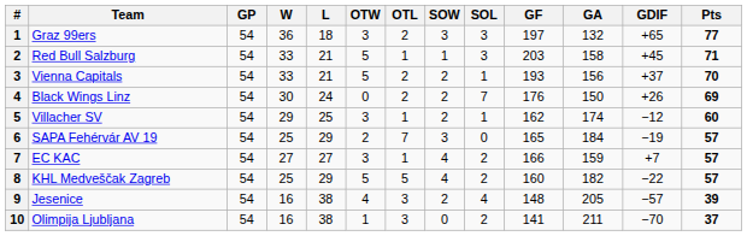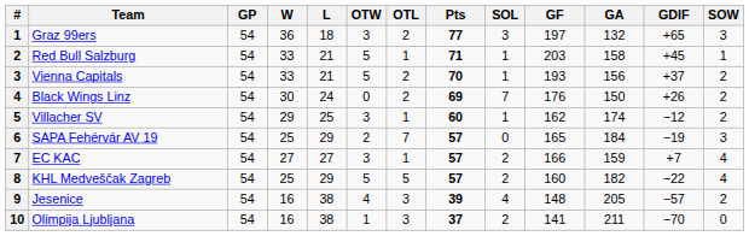 <table class="wikitable sortable" style="text-align:center">
 <tr>
 <th width="3%">#<br></th>
 <th width="25%">Team</th>
 <th width="5%">GP<br></th>
 <th width="5%">W<br></th>
 <th width="5%">L<br></th>
 <th width="5%">OTW<br></th>
 <th width="5%">OTL<br></th>
-<th width="5%">SOW<br></th>
+<th width="7.5%">Pts<br></th>
 <th width="5%">SOL<br></th>
 <th width="7.5%">GF<br></th>
 <th width="7.5%">GA<br></th>
 <th width="7.5%">GDIF<br></th>
-<th width="7.5%">Pts<br></th>
+<th width="5%">SOW<br></th>
 </tr>
 <tr>
 <th>1</th>
 <td align=left> <a href='#'>Graz 99ers</a></td>
 <td>54</td>
 <td>36</td>
 <td>18</td>
 <td>3</td>
 <td>2</td>
-<td>3</td>
+<td><strong>77</strong></td>
 <td>3</td>
 <td>197</td>
 <td>132</td>
 <td>+65</td>
-<td><strong>77</strong></td>
+<td>3</td>
 </tr>
 <tr>
 <th>2</th>
 <td align=left> <a href='#'>Red Bull Salzburg</a></td>
 <td>54</td>
 <td>33</td>
 <td>21</td>
 <td>5</td>
 <td>1</td>
+<td><strong>71</strong></td>
 <td>1</td>
-<td>3</td>
 <td>203</td>
 <td>158</td>
 <td>+45</td>
-<td><strong>71</strong></td>
+<td>1</td>
 </tr>
 <tr>
 <th>3</th>
 <td align=left> <a href='#'>Vienna Capitals</a></td>
 <td>54</td>
 <td>33</td>
 <td>21</td>
 <td>5</td>
 <td>2</td>
-<td>2</td>
+<td><strong>70</strong></td>
 <td>1</td>
 <td>193</td>
 <td>156</td>
 <td>+37</td>
-<td><strong>70</strong></td>
+<td>2</td>
 </tr>
 <tr>
 <th>4</th>
 <td align=left> <a href='#'>Black Wings Linz</a></td>
 <td>54</td>
 <td>30</td>
 <td>24</td>
 <td>0</td>
 <td>2</td>
-<td>2</td>
+<td><strong>69</strong></td>
 <td>7</td>
 <td>176</td>
 <td>150</td>
 <td>+26</td>
-<td><strong>69</strong></td>
+<td>2</td>
 </tr>
 <tr>
 <th>5</th>
 <td align=left> <a href='#'>Villacher SV</a></td>
 <td>54</td>
 <td>29</td>
 <td>25</td>
 <td>3</td>
 <td>1</td>
-<td>2</td>
+<td><strong>60</strong></td>
 <td>1</td>
 <td>162</td>
 <td>174</td>
 <td>−12</td>
-<td><strong>60</strong></td>
+<td>2</td>
 </tr>
 <tr>
 <th>6</th>
 <td align=left> <a href='#'>SAPA Fehérvár AV 19</a></td>
 <td>54</td>
 <td>25</td>
 <td>29</td>
 <td>2</td>
 <td>7</td>
-<td>3</td>
+<td><strong>57</strong></td>
 <td>0</td>
 <td>165</td>
 <td>184</td>
 <td>−19</td>
-<td><strong>57</strong></td>
+<td>3</td>
 </tr>
 <tr>
 <th>7</th>
 <td align=left> <a href='#'>EC KAC</a></td>
 <td>54</td>
 <td>27</td>
 <td>27</td>
 <td>3</td>
 <td>1</td>
-<td>4</td>
+<td><strong>57</strong></td>
 <td>2</td>
 <td>166</td>
 <td>159</td>
 <td>+7</td>
-<td><strong>57</strong></td>
+<td>4</td>
 </tr>
 <tr>
 <th>8</th>
 <td align=left> <a href='#'>KHL Medveščak Zagreb</a></td>
 <td>54</td>
 <td>25</td>
 <td>29</td>
 <td>5</td>
 <td>5</td>
-<td>4</td>
+<td><strong>57</strong></td>
 <td>2</td>
 <td>160</td>
 <td>182</td>
 <td>−22</td>
-<td><strong>57</strong></td>
+<td>4</td>
 </tr>
 <tr>
 <th>9</th>
 <td align=left> <a href='#'>Jesenice</a></td>
 <td>54</td>
 <td>16</td>
 <td>38</td>
 <td>4</td>
 <td>3</td>
-<td>2</td>
+<td><strong>39</strong></td>
 <td>4</td>
 <td>148</td>
 <td>205</td>
 <td>−57</td>
-<td><strong>39</strong></td>
+<td>2</td>
 </tr>
 <tr>
 <th>10</th>
 <td align=left> <a href='#'>Olimpija Ljubljana</a></td>
 <td>54</td>
 <td>16</td>
 <td>38</td>
 <td>1</td>
 <td>3</td>
-<td>0</td>
+<td><strong>37</strong></td>
 <td>2</td>
 <td>141</td>
 <td>211</td>
 <td>−70</td>
-<td><strong>37</strong></td>
+<td>0</td>
 </tr>
 </table>
